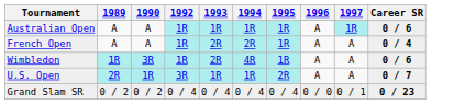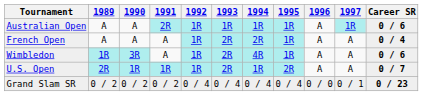 <table class="wikitable">
 <tr>
 <th>Tournament</th>
 <th><a href='#'>1989</a></th>
 <th><a href='#'>1990</a></th>
+<th><a href='#'>1991</a></th>
 <th><a href='#'>1992</a></th>
 <th><a href='#'>1993</a></th>
 <th><a href='#'>1994</a></th>
 <th><a href='#'>1995</a></th>
 <th><a href='#'>1996</a></th>
 <th><a href='#'>1997</a></th>
 <th>Career SR</th>
 </tr>
 <tr>
 <td style="background:#EFEFEF;"><a href='#'>Australian Open</a></td>
 <td align="center">A</td>
 <td align="center">A</td>
+<td align="center" style="background:#afeeee;"><a href='#'>2R</a></td>
 <td align="center" style="background:#afeeee;"><a href='#'>1R</a></td>
 <td align="center" style="background:#afeeee;"><a href='#'>1R</a></td>
 <td align="center" style="background:#afeeee;"><a href='#'>1R</a></td>
 <td align="center" style="background:#afeeee;"><a href='#'>1R</a></td>
 <td align="center">A</td>
 <td align="center" style="background:#afeeee;"><a href='#'>1R</a></td>
 <td align="center" style="background:#EFEFEF;"><strong>0 / 6</strong></td>
 </tr>
 <tr>
 <td style="background:#EFEFEF;"><a href='#'>French Open</a></td>
+<td align="center">A</td>
 <td align="center">A</td>
 <td align="center">A</td>
 <td align="center" style="background:#afeeee;"><a href='#'>1R</a></td>
 <td align="center" style="background:#afeeee;"><a href='#'>2R</a></td>
 <td align="center" style="background:#afeeee;"><a href='#'>2R</a></td>
 <td align="center" style="background:#afeeee;"><a href='#'>1R</a></td>
 <td align="center">A</td>
 <td align="center">A</td>
 <td align="center"  style="background:#EFEFEF;"><strong>0 / 4</strong></td>
 </tr>
 <tr>
 <td style="background:#EFEFEF;"><a href='#'>Wimbledon</a></td>
 <td align="center" style="background:#afeeee;"><a href='#'>1R</a></td>
 <td align="center" style="background:#afeeee;"><a href='#'>3R</a></td>
+<td align="center">A</td>
 <td align="center" style="background:#afeeee;"><a href='#'>1R</a></td>
 <td align="center" style="background:#afeeee;"><a href='#'>2R</a></td>
 <td align="center" style="background:#afeeee;"><a href='#'>4R</a></td>
 <td align="center" style="background:#afeeee;"><a href='#'>1R</a></td>
 <td align="center">A</td>
 <td align="center">A</td>
 <td align="center"  style="background:#EFEFEF;"><strong>0 / 6</strong></td>
 </tr>
 <tr>
 <td style="background:#EFEFEF;"><a href='#'>U.S. Open</a></td>
 <td align="center" style="background:#afeeee;"><a href='#'>2R</a></td>
 <td align="center" style="background:#afeeee;"><a href='#'>1R</a></td>
-<td align="center" style="background:#afeeee;"><a href='#'>3R</a></td>
 <td align="center" style="background:#afeeee;"><a href='#'>1R</a></td>
+<td align="center" style="background:#afeeee;"><a href='#'>1R</a></td>
+<td align="center" style="background:#afeeee;"><a href='#'>2R</a></td>
 <td align="center" style="background:#afeeee;"><a href='#'>1R</a></td>
 <td align="center" style="background:#afeeee;"><a href='#'>2R</a></td>
 <td align="center">A</td>
 <td align="center">A</td>
 <td align="center"  style="background:#EFEFEF;"><strong>0 / 7</strong></td>
 </tr>
 <tr>
 <td style="background:#EFEFEF;">Grand Slam SR</td>
+<td align="center" style="background:#EFEFEF;">0 / 2</td>
 <td align="center" style="background:#EFEFEF;">0 / 2</td>
 <td align="center" style="background:#EFEFEF;">0 / 2</td>
 <td align="center" style="background:#EFEFEF;">0 / 4</td>
 <td align="center" style="background:#EFEFEF;">0 / 4</td>
 <td align="center" style="background:#EFEFEF;">0 / 4</td>
 <td align="center" style="background:#EFEFEF;">0 / 4</td>
 <td align="center" style="background:#EFEFEF;">0 / 0</td>
 <td align="center" style="background:#EFEFEF;">0 / 1</td>
 <td align="center" style="background:#EFEFEF;"><strong>0 / 23</strong></td>
 </tr>
 </table>
